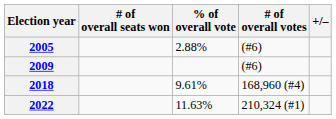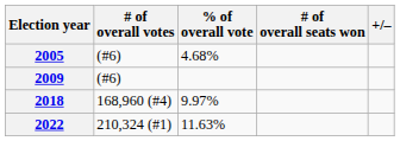 <table class="wikitable">
 <tr>
 <th>Election year</th>
+<th># of<br>overall votes</th>
+<th>% of<br>overall vote</th>
 <th># of<br>overall seats won</th>
-<th>% of<br>overall vote</th>
-<th># of<br>overall votes</th>
 <th>+/–</th>
 </tr>
 <tr>
 <th><a href='#'>2005</a></th>
+<td>(#6)</td>
+<td>4.68%</td>
 <td></td>
-<td>2.88%</td>
-<td>(#6)</td>
 <td></td>
 </tr>
 <tr>
 <th><a href='#'>2009</a></th>
+<td>(#6)</td>
 <td></td>
 <td></td>
-<td>(#6)</td>
 <td></td>
 </tr>
 <tr>
 <th><a href='#'>2018</a></th>
+<td>168,960 (#4)</td>
+<td>9.97%</td>
 <td></td>
-<td>9.61%</td>
-<td>168,960 (#4)</td>
 <td></td>
 </tr>
 <tr>
 <th><a href='#'>2022</a></th>
+<td>210,324 (#1)</td>
+<td>11.63%</td>
 <td></td>
-<td>11.63%</td>
-<td>210,324 (#1)</td>
 <td></td>
 </tr>
 </table>
